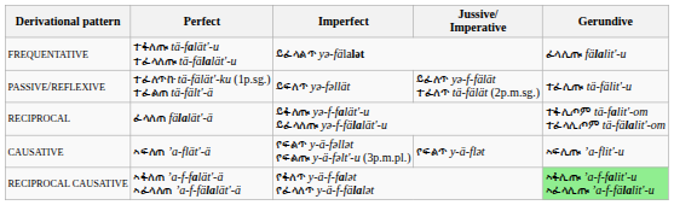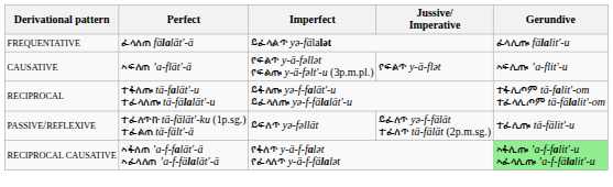 <table class="wikitable">
 <tr>
 <th>Derivational pattern</th>
 <th>Perfect</th>
 <th>Imperfect</th>
 <th>Jussive/<br>Imperative</th>
 <th>Gerundive</th>
 </tr>
 <tr>
 <td><small>FREQUENTATIVE</small></td>
-<td>ተፋለጡ <em>tä-f<strong>a</strong>lät'-u</em><br>ተፈላለጡ <em>tä-fä<strong>la</strong>lät'-u</em></td>
+<td>ፈላለጠ <em>fä<strong>la</strong>lät'-ä</em></td>
 <td colspan="2">ይፈላልጥ <em>yǝ-fä</em>la<strong>lǝt</strong></td>
 <td>ፈላሊጡ <em>fä<strong>la</strong>lit'-u</em></td>
+</tr>
+<tr>
+<td><small>CAUSATIVE</small></td>
+<td>ኣፍለጠ <em>’a-flät'-ä</em></td>
+<td>የፍልጥ <em>y-ä-fǝllǝt</em><br>የፍልጡ <em>y-ä-fǝlt'-u</em> (3p.m.pl.)</td>
+<td>የፍልጥ <em>y-ä-flǝt</em></td>
+<td>ኣፍሊጡ <em>’a-flit'-u</em></td>
+</tr>
+<tr>
+<td><small>RECIPROCAL</small></td>
+<td>ተፋለጡ <em>tä-f<strong>a</strong>lät'-u</em><br>ተፈላለጡ <em>tä-fä<strong>la</strong>lät'-u</em></td>
+<td colspan="2">ይፋለጡ <em>yǝ-f-f<strong>a</strong>lät'-u</em><br>ይፈላለጡ <em>yǝ-f-fä<strong>la</strong>lät'-u</em></td>
+<td>ተፋሊጦም <em>tä-f<strong>a</strong>lit'-om</em><br>ተፈላሊጦም <em>tä-fä<strong>la</strong>lit'-om</em></td>
 </tr>
 <tr>
 <td><small>PASSIVE</small>/<small>REFLEXIVE</small></td>
 <td>ተፈለጥኩ <em>tä-fälät'-ku</em> (1p.sg.)<br>ተፈልጠ <em>tä-fält'-ä</em></td>
 <td>ይፍለጥ <em>yǝ-fǝllät</em></td>
 <td>ይፈለጥ <em>yǝ-f-fälät</em><br>ተፈለጥ <em>tä-fälät</em> (2p.m.sg.)</td>
 <td>ተፈሊጡ <em>tä-fälit'-u</em></td>
 </tr>
 <tr>
-<td><small>RECIPROCAL</small></td>
-<td>ፈላለጠ <em>fä<strong>la</strong>lät'-ä</em></td>
-<td colspan="2">ይፋለጡ <em>yǝ-f-f<strong>a</strong>lät'-u</em><br>ይፈላለጡ <em>yǝ-f-fä<strong>la</strong>lät'-u</em></td>
-<td>ተፋሊጦም <em>tä-f<strong>a</strong>lit'-om</em><br>ተፈላሊጦም <em>tä-fä<strong>la</strong>lit'-om</em></td>
-</tr>
-<tr>
-<td><small>CAUSATIVE</small></td>
-<td>ኣፍለጠ <em>’a-flät'-ä</em></td>
-<td>የፍልጥ <em>y-ä-fǝllǝt</em><br>የፍልጡ <em>y-ä-fǝlt'-u</em> (3p.m.pl.)</td>
-<td>የፍልጥ <em>y-ä-flǝt</em></td>
-<td>ኣፍሊጡ <em>’a-flit'-u</em></td>
-</tr>
-<tr>
 <td><small>RECIPROCAL CAUSATIVE</small></td>
 <td>ኣፋለጠ <em>’a-f-f<strong>a</strong>lät'-ä</em><br>ኣፈላለጠ <em>’a-f-fä<strong>la</strong>lät'-ä</em></td>
 <td colspan="2">የፋለጥ <em>y-ä-f-f<strong>a</strong>lǝt</em><br>የፈላለጥ <em>y-ä-f-fä<strong>la</strong>lǝt</em></td>
 <td style="background: lightgreen;">ኣፋሊጡ <em>’a-f-f<strong>a</strong>lit'-u</em><br>ኣፈላሊጡ <em>’a-f-fä<strong>la</strong>lit'-u</em></td>
 </tr>
 </table>
